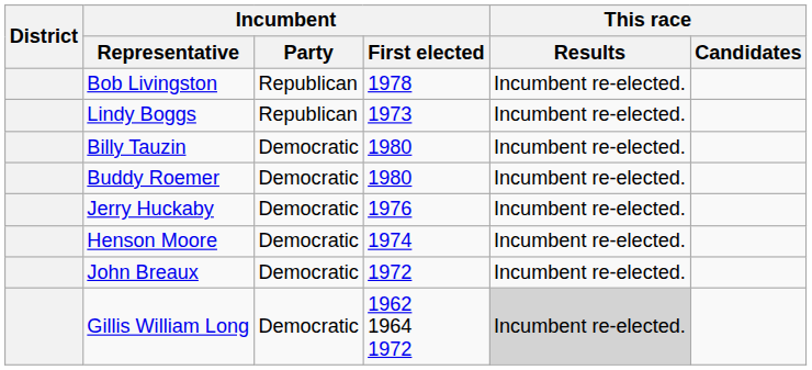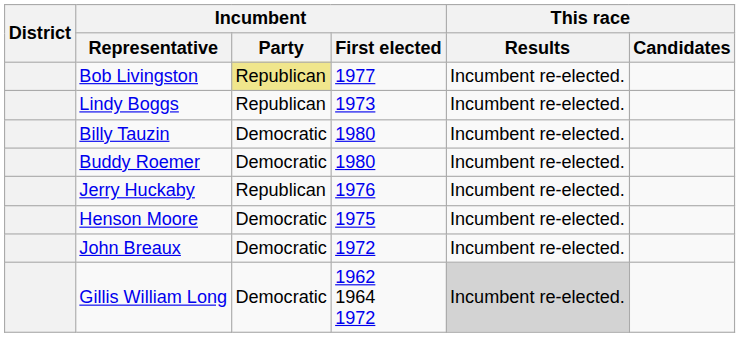 <table class=wikitable>
 <tr>
 <th rowspan=2>District</th>
 <th colspan=3>Incumbent</th>
 <th colspan=2>This race</th>
 </tr>
 <tr>
 <th>Representative</th>
 <th>Party</th>
 <th>First elected</th>
 <th>Results</th>
 <th>Candidates</th>
 </tr>
 <tr>
 <th></th>
 <td><a href='#'>Bob Livingston</a></td>
-<td>Republican</td>
-<td><a href='#'>1978 </a></td>
+<td style="background: khaki;">Republican</td>
+<td><a href='#'>1977 </a></td>
 <td>Incumbent re-elected.</td>
 <td nowrap></td>
 </tr>
 <tr>
 <th></th>
 <td><a href='#'>Lindy Boggs</a></td>
 <td>Republican</td>
 <td><a href='#'>1973 </a></td>
 <td>Incumbent re-elected.</td>
 <td nowrap><br></td>
 </tr>
 <tr>
 <th></th>
 <td><a href='#'>Billy Tauzin</a></td>
 <td>Democratic</td>
 <td><a href='#'>1980</a></td>
 <td>Incumbent re-elected.</td>
 <td nowrap></td>
 </tr>
 <tr>
 <th></th>
 <td><a href='#'>Buddy Roemer</a></td>
 <td>Democratic</td>
 <td><a href='#'>1980</a></td>
 <td>Incumbent re-elected.</td>
 <td nowrap></td>
 </tr>
 <tr>
 <th></th>
 <td><a href='#'>Jerry Huckaby</a></td>
-<td>Democratic</td>
+<td>Republican</td>
 <td><a href='#'>1976</a></td>
 <td>Incumbent re-elected.</td>
 <td nowrap></td>
 </tr>
 <tr>
 <th></th>
 <td><a href='#'>Henson Moore</a></td>
 <td>Democratic</td>
-<td><a href='#'>1974</a></td>
+<td><a href='#'>1975</a></td>
 <td>Incumbent re-elected.</td>
 <td nowrap></td>
 </tr>
 <tr>
 <th></th>
 <td><a href='#'>John Breaux</a></td>
 <td>Democratic</td>
 <td><a href='#'>1972</a></td>
 <td>Incumbent re-elected.</td>
 <td nowrap></td>
 </tr>
 <tr>
 <th></th>
 <td><a href='#'>Gillis William Long</a></td>
 <td>Democratic</td>
 <td><a href='#'>1962</a><br>1964 <br><a href='#'>1972</a></td>
 <td style="background: lightgrey;">Incumbent re-elected.</td>
 <td nowrap></td>
 </tr>
 </table>
